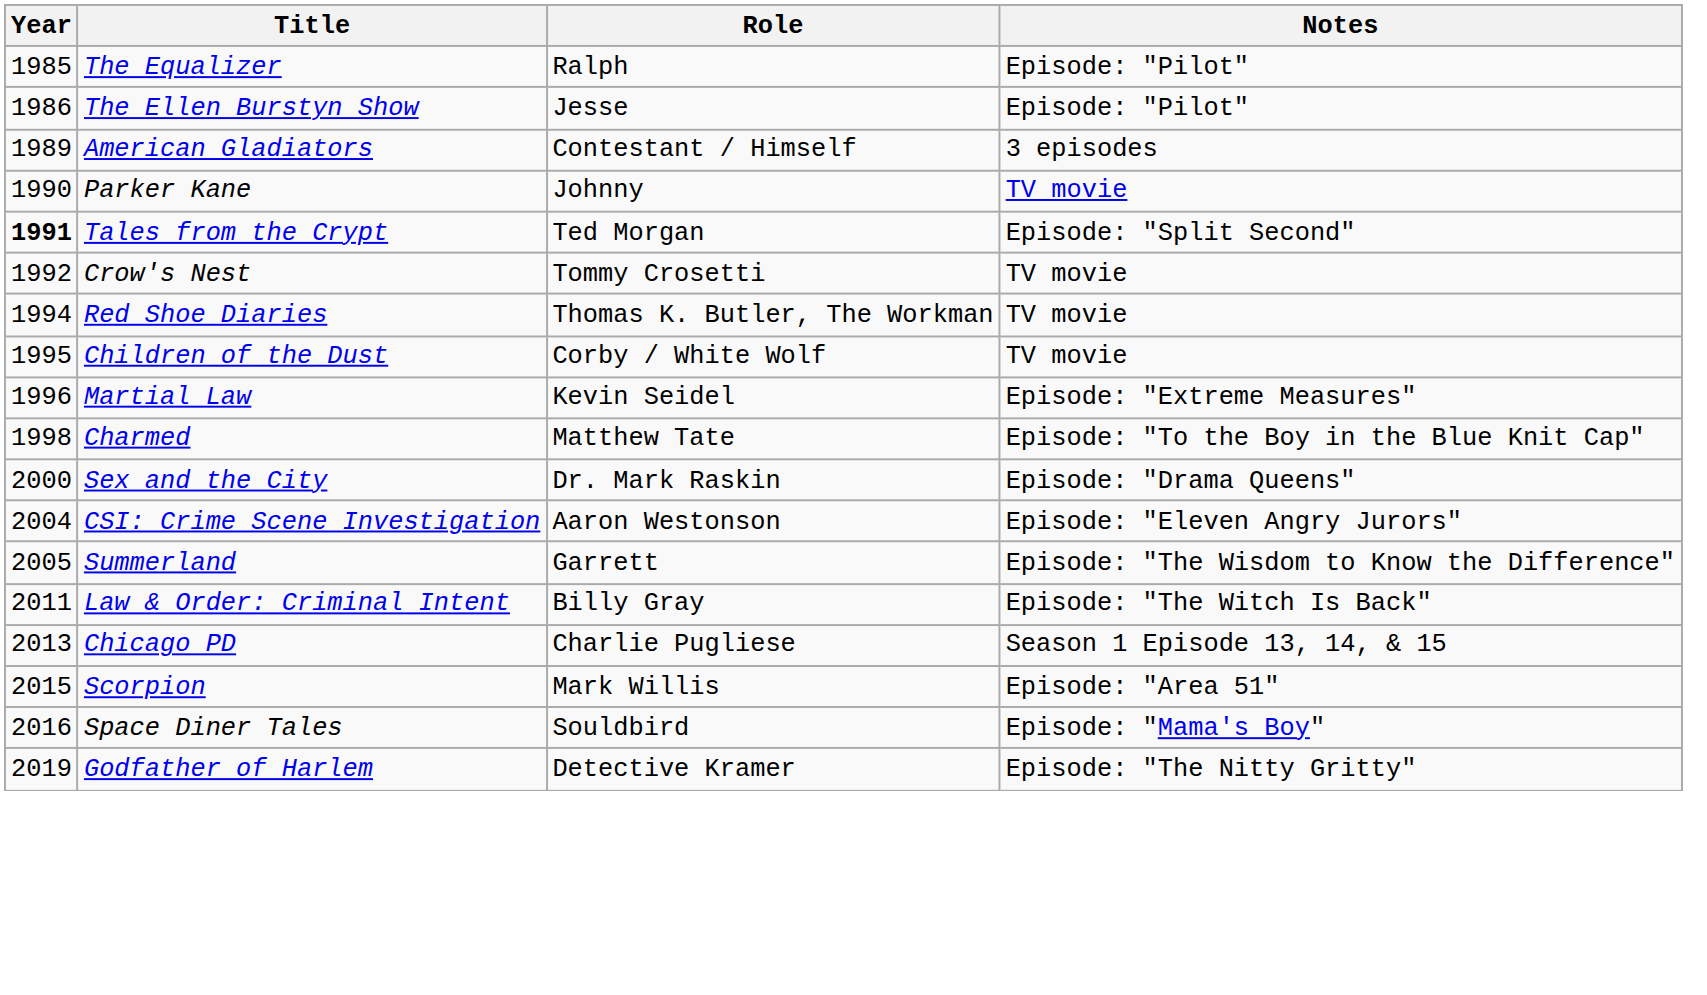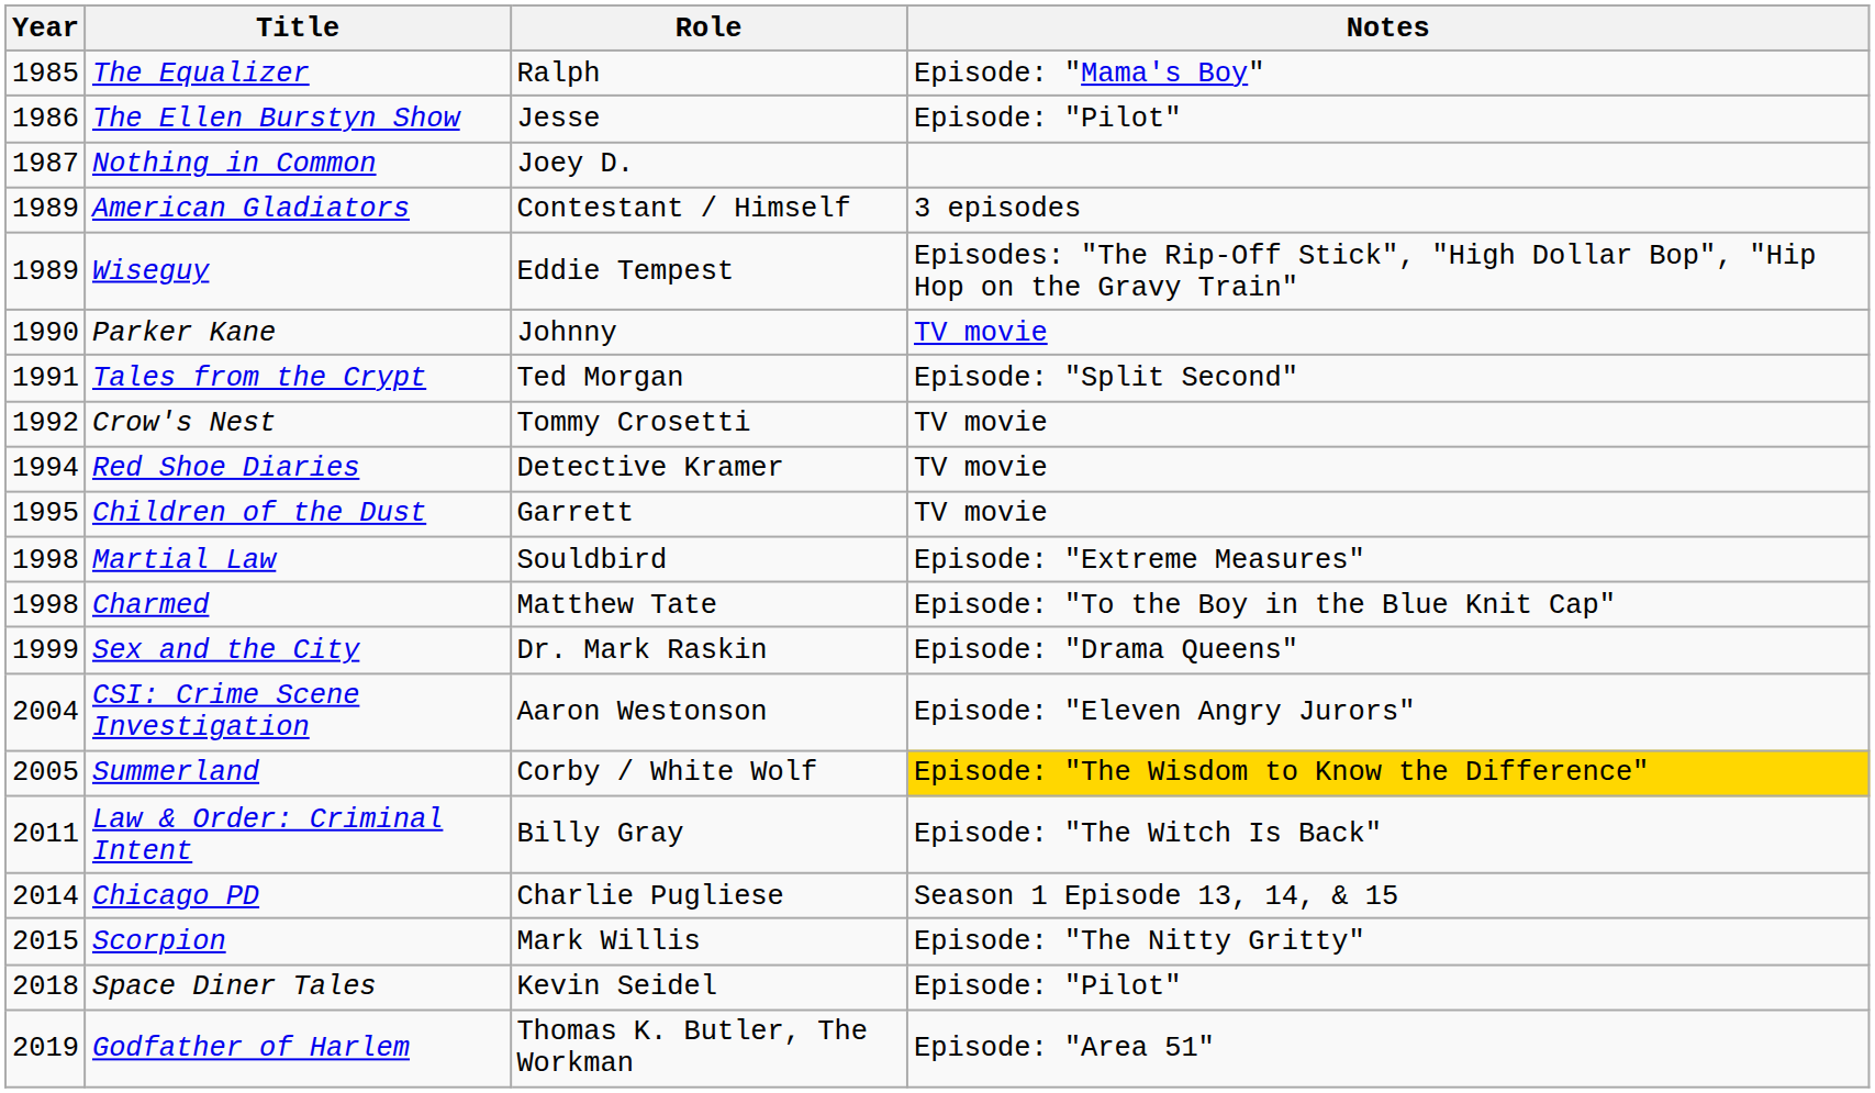 <table class="wikitable sortable">
 <tr>
 <th>Year</th>
 <th>Title</th>
 <th>Role</th>
 <th>Notes</th>
 </tr>
 <tr>
 <td>1985</td>
 <td><em><a href='#'>The Equalizer</a></em></td>
 <td>Ralph</td>
-<td>Episode: "Pilot"</td>
+<td>Episode: "<a href='#'>Mama's Boy</a>"</td>
 </tr>
 <tr>
 <td>1986</td>
 <td><em><a href='#'>The Ellen Burstyn Show</a></em></td>
 <td>Jesse</td>
 <td>Episode: "Pilot"</td>
 </tr>
 <tr>
+<td>1987</td>
+<td><em><a href='#'>Nothing in Common</a></em></td>
+<td>Joey D.</td>
+<td></td>
+</tr>
+<tr>
 <td>1989</td>
 <td><em><a href='#'>American Gladiators</a></em></td>
 <td>Contestant / Himself</td>
 <td>3 episodes</td>
+</tr>
+<tr>
+<td>1989</td>
+<td><em><a href='#'>Wiseguy</a></em></td>
+<td>Eddie Tempest</td>
+<td>Episodes: "The Rip-Off Stick", "High Dollar Bop", "Hip Hop on the Gravy Train"</td>
 </tr>
 <tr>
 <td>1990</td>
 <td><em>Parker Kane</em></td>
 <td>Johnny</td>
 <td><a href='#'>TV movie</a></td>
 </tr>
 <tr>
-<td><strong>1991</strong></td>
+<td>1991</td>
 <td><em><a href='#'>Tales from the Crypt</a></em></td>
 <td>Ted Morgan</td>
 <td>Episode: "Split Second"</td>
 </tr>
 <tr>
 <td>1992</td>
 <td><em>Crow's Nest</em></td>
 <td>Tommy Crosetti</td>
 <td>TV movie</td>
 </tr>
 <tr>
 <td>1994</td>
 <td><em><a href='#'>Red Shoe Diaries</a></em></td>
-<td>Thomas K. Butler, The Workman</td>
+<td>Detective Kramer</td>
 <td>TV movie</td>
 </tr>
 <tr>
 <td>1995</td>
 <td><em><a href='#'>Children of the Dust</a></em></td>
-<td>Corby / White Wolf</td>
+<td>Garrett</td>
 <td>TV movie</td>
 </tr>
 <tr>
-<td>1996</td>
+<td>1998</td>
 <td><em><a href='#'>Martial Law</a></em></td>
-<td>Kevin Seidel</td>
+<td>Souldbird</td>
 <td>Episode: "Extreme Measures"</td>
 </tr>
 <tr>
 <td>1998</td>
 <td><em><a href='#'>Charmed</a></em></td>
 <td>Matthew Tate</td>
 <td>Episode: "To the Boy in the Blue Knit Cap"</td>
 </tr>
 <tr>
-<td>2000</td>
+<td>1999</td>
 <td><em><a href='#'>Sex and the City</a></em></td>
 <td>Dr. Mark Raskin</td>
 <td>Episode: "Drama Queens"</td>
 </tr>
 <tr>
 <td>2004</td>
 <td><em><a href='#'>CSI: Crime Scene Investigation</a></em></td>
 <td>Aaron Westonson</td>
 <td>Episode: "Eleven Angry Jurors"</td>
 </tr>
 <tr>
 <td>2005</td>
 <td><em><a href='#'>Summerland</a></em></td>
-<td>Garrett</td>
-<td>Episode: "The Wisdom to Know the Difference"</td>
+<td>Corby / White Wolf</td>
+<td style="background: gold;">Episode: "The Wisdom to Know the Difference"</td>
 </tr>
 <tr>
 <td>2011</td>
 <td><em><a href='#'>Law & Order: Criminal Intent</a></em></td>
 <td>Billy Gray</td>
 <td>Episode: "The Witch Is Back"</td>
 </tr>
 <tr>
-<td>2013</td>
+<td>2014</td>
 <td><em><a href='#'>Chicago PD</a></em></td>
 <td>Charlie Pugliese</td>
 <td>Season 1 Episode 13, 14, & 15</td>
 </tr>
 <tr>
 <td>2015</td>
 <td><em><a href='#'>Scorpion</a></em></td>
 <td>Mark Willis</td>
-<td>Episode: "Area 51"</td>
+<td>Episode: "The Nitty Gritty"</td>
 </tr>
 <tr>
-<td>2016</td>
+<td>2018</td>
 <td><em>Space Diner Tales</em></td>
-<td>Souldbird</td>
-<td>Episode: "<a href='#'>Mama's Boy</a>"</td>
+<td>Kevin Seidel</td>
+<td>Episode: "Pilot"</td>
 </tr>
 <tr>
 <td>2019</td>
 <td><em><a href='#'>Godfather of Harlem</a></em></td>
-<td>Detective Kramer</td>
-<td>Episode: "The Nitty Gritty"</td>
+<td>Thomas K. Butler, The Workman</td>
+<td>Episode: "Area 51"</td>
 </tr>
 </table>
